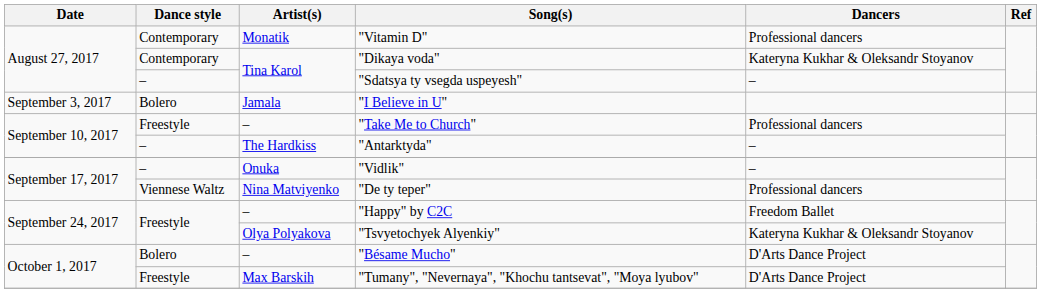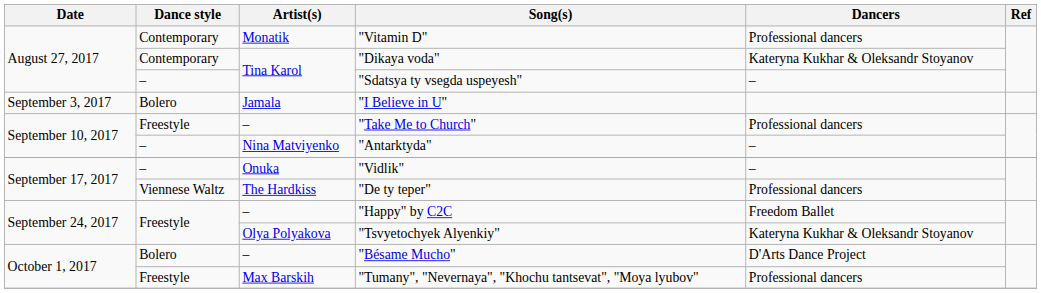 <table class="wikitable" style="width:95%;">
 <tr>
 <th>Date</th>
 <th style="white-space:nowrap;">Dance style</th>
 <th>Artist(s)</th>
 <th>Song(s)</th>
 <th>Dancers</th>
 <th>Ref</th>
 </tr>
 <tr>
 <td rowspan="3">August 27, 2017</td>
 <td>Contemporary</td>
 <td><a href='#'>Monatik</a></td>
 <td>"Vitamin D"</td>
 <td>Professional dancers</td>
 <td rowspan="3"></td>
 </tr>
 <tr>
 <td>Contemporary</td>
 <td rowspan="2"><a href='#'>Tina Karol</a></td>
 <td>"Dikaya voda"</td>
 <td>Kateryna Kukhar & Oleksandr Stoyanov</td>
 </tr>
 <tr>
 <td>–</td>
 <td>"Sdatsya ty vsegda uspeyesh"</td>
 <td>–</td>
 </tr>
 <tr>
 <td>September 3, 2017</td>
 <td>Bolero</td>
 <td><a href='#'>Jamala</a></td>
 <td>"<a href='#'>I Believe in U</a>"</td>
 <td></td>
 <td></td>
 </tr>
 <tr>
 <td rowspan="2">September 10, 2017</td>
 <td>Freestyle</td>
 <td>–</td>
 <td>"<a href='#'>Take Me to Church</a>"</td>
 <td>Professional dancers</td>
 <td rowspan="2"></td>
 </tr>
 <tr>
 <td>–</td>
-<td><a href='#'>The Hardkiss</a></td>
+<td><a href='#'>Nina Matviyenko</a></td>
 <td>"Antarktyda"</td>
 <td>–</td>
 </tr>
 <tr>
 </tr>
 <tr>
 <td rowspan="2">September 17, 2017</td>
 <td>–</td>
 <td><a href='#'>Onuka</a></td>
 <td>"Vidlik"</td>
 <td>–</td>
 <td rowspan="2"></td>
 </tr>
 <tr>
 <td>Viennese Waltz</td>
-<td><a href='#'>Nina Matviyenko</a></td>
+<td><a href='#'>The Hardkiss</a></td>
 <td>"De ty teper"</td>
 <td>Professional dancers</td>
 </tr>
 <tr>
 <td rowspan="2">September 24, 2017</td>
 <td rowspan="2">Freestyle</td>
 <td>–</td>
 <td>"Happy" by <a href='#'>C2C</a></td>
 <td>Freedom Ballet</td>
 <td rowspan="2"></td>
 </tr>
 <tr>
 <td><a href='#'>Olya Polyakova</a></td>
 <td>"Tsvyetochyek Alyenkiy"</td>
 <td>Kateryna Kukhar & Oleksandr Stoyanov</td>
 </tr>
 <tr>
 <td rowspan="2">October 1, 2017</td>
 <td>Bolero</td>
 <td>–</td>
 <td>"<a href='#'>Bésame Mucho</a>"</td>
 <td>D'Arts Dance Project</td>
 <td rowspan="2"></td>
 </tr>
 <tr>
 <td>Freestyle</td>
 <td><a href='#'>Max Barskih</a></td>
 <td>"Tumany", "Nevernaya", "Khochu tantsevat", "Moya lyubov"</td>
-<td>D'Arts Dance Project</td>
+<td>Professional dancers</td>
 </tr>
 <tr>
 </tr>
 </table>
